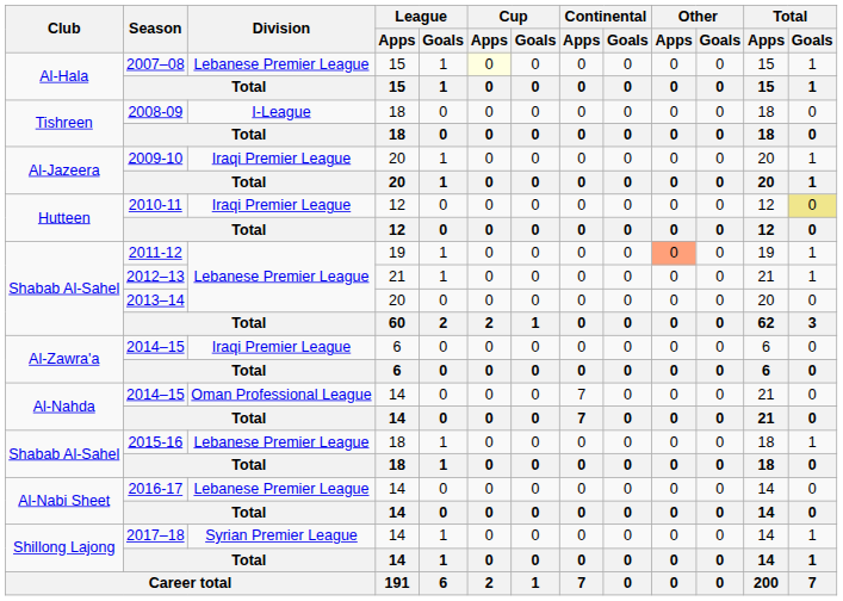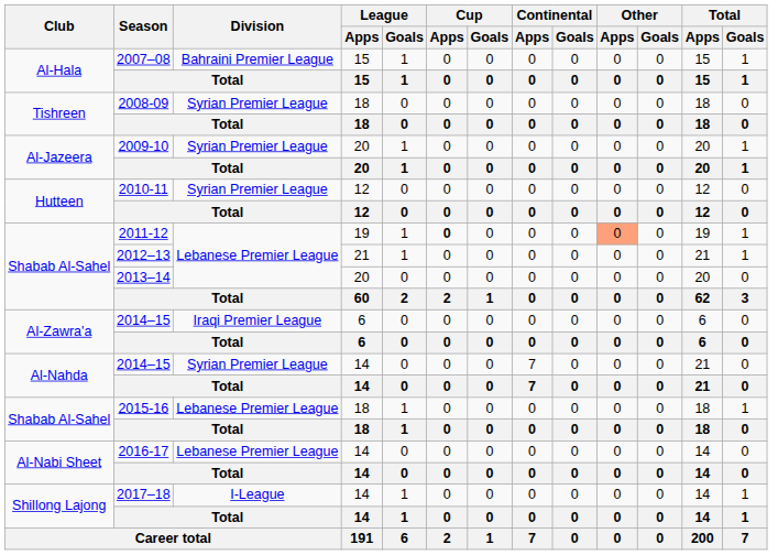 <table class="wikitable" style="text-align: center;">
 <tr>
 <th rowspan="2">Club</th>
 <th rowspan="2">Season</th>
 <th rowspan="2">Division</th>
 <th colspan="2">League</th>
 <th colspan="2">Cup</th>
 <th colspan="2">Continental</th>
 <th colspan="2">Other</th>
 <th colspan="2">Total</th>
 </tr>
 <tr>
 <th>Apps</th>
 <th>Goals</th>
 <th>Apps</th>
 <th>Goals</th>
 <th>Apps</th>
 <th>Goals</th>
 <th>Apps</th>
 <th>Goals</th>
 <th>Apps</th>
 <th>Goals</th>
 </tr>
 <tr>
 <td rowspan="2"><a href='#'>Al-Hala</a></td>
 <td><a href='#'>2007–08</a></td>
-<td rowspan="1"><a href='#'>Lebanese Premier League</a></td>
+<td rowspan="1"><a href='#'>Bahraini Premier League</a></td>
 <td>15</td>
 <td>1</td>
-<td style="background: lightyellow;">0</td>
+<td>0</td>
 <td>0</td>
 <td>0</td>
 <td>0</td>
 <td>0</td>
 <td>0</td>
 <td>15</td>
 <td>1</td>
 </tr>
 <tr>
 <th colspan="2">Total</th>
 <th>15</th>
 <th>1</th>
 <th>0</th>
 <th>0</th>
 <th>0</th>
 <th>0</th>
 <th>0</th>
 <th>0</th>
 <th>15</th>
 <th>1</th>
 </tr>
 <tr>
 <td rowspan="2"><a href='#'>Tishreen</a></td>
 <td><a href='#'>2008-09</a></td>
-<td rowspan="1"><a href='#'>I-League</a></td>
+<td rowspan="1"><a href='#'>Syrian Premier League</a></td>
 <td>18</td>
 <td>0</td>
 <td>0</td>
 <td>0</td>
 <td>0</td>
 <td>0</td>
 <td>0</td>
 <td>0</td>
 <td>18</td>
 <td>0</td>
 </tr>
 <tr>
 <th colspan="2">Total</th>
 <th>18</th>
 <th>0</th>
 <th>0</th>
 <th>0</th>
 <th>0</th>
 <th>0</th>
 <th>0</th>
 <th>0</th>
 <th>18</th>
 <th>0</th>
 </tr>
 <tr>
 <td rowspan="2"><a href='#'>Al-Jazeera</a></td>
 <td><a href='#'>2009-10</a></td>
-<td rowspan="1"><a href='#'>Iraqi Premier League</a></td>
+<td rowspan="1"><a href='#'>Syrian Premier League</a></td>
 <td>20</td>
 <td>1</td>
 <td>0</td>
 <td>0</td>
 <td>0</td>
 <td>0</td>
 <td>0</td>
 <td>0</td>
 <td>20</td>
 <td>1</td>
 </tr>
 <tr>
 <th colspan="2">Total</th>
 <th>20</th>
 <th>1</th>
 <th>0</th>
 <th>0</th>
 <th>0</th>
 <th>0</th>
 <th>0</th>
 <th>0</th>
 <th>20</th>
 <th>1</th>
 </tr>
 <tr>
 <td rowspan="2"><a href='#'>Hutteen</a></td>
 <td><a href='#'>2010-11</a></td>
-<td rowspan="1"><a href='#'>Iraqi Premier League</a></td>
+<td rowspan="1"><a href='#'>Syrian Premier League</a></td>
 <td>12</td>
 <td>0</td>
 <td>0</td>
 <td>0</td>
 <td>0</td>
 <td>0</td>
 <td>0</td>
 <td>0</td>
 <td>12</td>
-<td style="background: khaki;">0</td>
+<td>0</td>
 </tr>
 <tr>
 <th colspan="2">Total</th>
 <th>12</th>
 <th>0</th>
 <th>0</th>
 <th>0</th>
 <th>0</th>
 <th>0</th>
 <th>0</th>
 <th>0</th>
 <th>12</th>
 <th>0</th>
 </tr>
 <tr>
 <td rowspan="4"><a href='#'>Shabab Al-Sahel</a></td>
 <td><a href='#'>2011-12</a></td>
 <td rowspan="3"><a href='#'>Lebanese Premier League</a></td>
 <td>19</td>
 <td>1</td>
-<td>0</td>
+<td><strong>0</strong></td>
 <td>0</td>
 <td>0</td>
 <td>0</td>
 <td style="background: lightsalmon;">0</td>
 <td>0</td>
 <td>19</td>
 <td>1</td>
 </tr>
 <tr>
 <td><a href='#'>2012–13</a></td>
 <td>21</td>
 <td>1</td>
 <td>0</td>
 <td>0</td>
 <td>0</td>
 <td>0</td>
 <td>0</td>
 <td>0</td>
 <td>21</td>
 <td>1</td>
 </tr>
 <tr>
 <td><a href='#'>2013–14</a></td>
 <td>20</td>
 <td>0</td>
 <td>0</td>
 <td>0</td>
 <td>0</td>
 <td>0</td>
 <td>0</td>
 <td>0</td>
 <td>20</td>
 <td>0</td>
 </tr>
 <tr>
 <th colspan="2">Total</th>
 <th>60</th>
 <th>2</th>
 <th>2</th>
 <th>1</th>
 <th>0</th>
 <th>0</th>
 <th>0</th>
 <th>0</th>
 <th>62</th>
 <th>3</th>
 </tr>
 <tr>
 <td rowspan="2"><a href='#'>Al-Zawra'a</a></td>
 <td><a href='#'>2014–15</a></td>
 <td rowspan="1"><a href='#'>Iraqi Premier League</a></td>
 <td>6</td>
 <td>0</td>
 <td>0</td>
 <td>0</td>
 <td>0</td>
 <td>0</td>
 <td>0</td>
 <td>0</td>
 <td>6</td>
 <td>0</td>
 </tr>
 <tr>
 <th colspan="2">Total</th>
 <th>6</th>
 <th>0</th>
 <th>0</th>
 <th>0</th>
 <th>0</th>
 <th>0</th>
 <th>0</th>
 <th>0</th>
 <th>6</th>
 <th>0</th>
 </tr>
 <tr>
 <td rowspan="2"><a href='#'>Al-Nahda</a></td>
 <td><a href='#'>2014–15</a></td>
-<td rowspan="1"><a href='#'>Oman Professional League</a></td>
+<td rowspan="1"><a href='#'>Syrian Premier League</a></td>
 <td>14</td>
 <td>0</td>
 <td>0</td>
 <td>0</td>
 <td>7</td>
 <td>0</td>
 <td>0</td>
 <td>0</td>
 <td>21</td>
 <td>0</td>
 </tr>
 <tr>
 <th colspan="2">Total</th>
 <th>14</th>
 <th>0</th>
 <th>0</th>
 <th>0</th>
 <th>7</th>
 <th>0</th>
 <th>0</th>
 <th>0</th>
 <th>21</th>
 <th>0</th>
 </tr>
 <tr>
 <td rowspan="2"><a href='#'>Shabab Al-Sahel</a></td>
 <td><a href='#'>2015-16</a></td>
 <td rowspan="1"><a href='#'>Lebanese Premier League</a></td>
 <td>18</td>
 <td>1</td>
 <td>0</td>
 <td>0</td>
 <td>0</td>
 <td>0</td>
 <td>0</td>
 <td>0</td>
 <td>18</td>
 <td>1</td>
 </tr>
 <tr>
 <th colspan="2">Total</th>
 <th>18</th>
 <th>1</th>
 <th>0</th>
 <th>0</th>
 <th>0</th>
 <th>0</th>
 <th>0</th>
 <th>0</th>
 <th>18</th>
 <th>0</th>
 </tr>
 <tr>
 <td rowspan="2"><a href='#'>Al-Nabi Sheet</a></td>
 <td><a href='#'>2016-17</a></td>
 <td rowspan="1"><a href='#'>Lebanese Premier League</a></td>
 <td>14</td>
 <td>0</td>
 <td>0</td>
 <td>0</td>
 <td>0</td>
 <td>0</td>
 <td>0</td>
 <td>0</td>
 <td>14</td>
 <td>0</td>
 </tr>
 <tr>
 <th colspan="2">Total</th>
 <th>14</th>
 <th>0</th>
 <th>0</th>
 <th>0</th>
 <th>0</th>
 <th>0</th>
 <th>0</th>
 <th>0</th>
 <th>14</th>
 <th>0</th>
 </tr>
 <tr>
 <td rowspan="2"><a href='#'>Shillong Lajong</a></td>
 <td><a href='#'>2017–18</a></td>
-<td rowspan="1"><a href='#'>Syrian Premier League</a></td>
+<td rowspan="1"><a href='#'>I-League</a></td>
 <td>14</td>
 <td>1</td>
 <td>0</td>
 <td>0</td>
 <td>0</td>
 <td>0</td>
 <td>0</td>
 <td>0</td>
 <td>14</td>
 <td>1</td>
 </tr>
 <tr>
 <th colspan="2">Total</th>
 <th>14</th>
 <th>1</th>
 <th>0</th>
 <th>0</th>
 <th>0</th>
 <th>0</th>
 <th>0</th>
 <th>0</th>
 <th>14</th>
 <th>1</th>
 </tr>
 <tr>
 <th colspan="3">Career total</th>
 <th>191</th>
 <th>6</th>
 <th>2</th>
 <th>1</th>
 <th>7</th>
 <th>0</th>
 <th>0</th>
 <th>0</th>
 <th>200</th>
 <th>7</th>
 </tr>
 </table>
